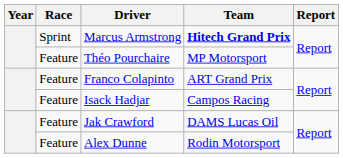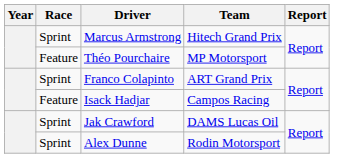 <table class="wikitable" style="font-size:95%;">
 <tr>
 <th>Year</th>
 <th>Race</th>
 <th>Driver</th>
 <th>Team</th>
 <th>Report</th>
 </tr>
 <tr>
 <th rowspan=2></th>
 <td>Sprint</td>
 <td> <a href='#'>Marcus Armstrong</a></td>
-<td><strong><a href='#'>Hitech Grand Prix</a></strong></td>
+<td><a href='#'>Hitech Grand Prix</a></td>
 <td rowspan=2><a href='#'>Report</a></td>
 </tr>
 <tr>
 <td>Feature</td>
 <td> <a href='#'>Théo Pourchaire</a></td>
 <td><a href='#'>MP Motorsport</a></td>
 </tr>
 <tr>
 <th rowspan=2></th>
-<td>Feature</td>
+<td>Sprint</td>
 <td> <a href='#'>Franco Colapinto</a></td>
 <td><a href='#'>ART Grand Prix</a></td>
 <td rowspan=2><a href='#'>Report</a></td>
 </tr>
 <tr>
 <td>Feature</td>
 <td> <a href='#'>Isack Hadjar</a></td>
 <td><a href='#'>Campos Racing</a></td>
 </tr>
 <tr>
 <th rowspan=2></th>
-<td>Feature</td>
+<td>Sprint</td>
 <td> <a href='#'>Jak Crawford</a></td>
 <td><a href='#'>DAMS Lucas Oil</a></td>
 <td rowspan=2><a href='#'>Report</a></td>
 </tr>
 <tr>
-<td>Feature</td>
+<td>Sprint</td>
 <td> <a href='#'>Alex Dunne</a></td>
 <td><a href='#'>Rodin Motorsport</a></td>
 </tr>
 </table>
